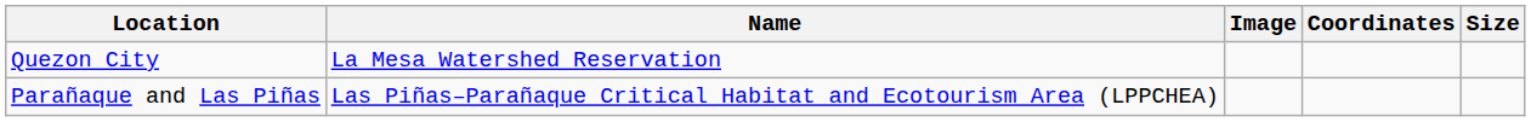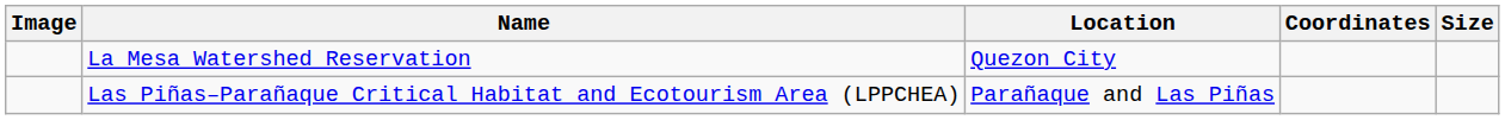 <table class="wikitable sortable">
 <tr>
+<th class="unsortable">Image</th>
+<th>Name</th>
 <th data-sort-type=string>Location</th>
-<th>Name</th>
-<th class="unsortable">Image</th>
 <th>Coordinates</th>
 <th>Size</th>
 </tr>
 <tr>
+<td></td>
+<td><a href='#'>La Mesa Watershed Reservation</a></td>
 <td data-sort-value="Quezon City, East Fairview"><a href='#'>Quezon City</a></td>
-<td><a href='#'>La Mesa Watershed Reservation</a></td>
-<td></td>
 <td><small></small></td>
 <td></td>
 </tr>
 <tr>
+<td></td>
+<td><a href='#'>Las Piñas–Parañaque Critical Habitat and Ecotourism Area</a> (LPPCHEA)</td>
 <td data-sort-value="Las Pinas, Daniel Fajardo"><a href='#'>Parañaque</a> and <a href='#'>Las Piñas</a></td>
-<td><a href='#'>Las Piñas–Parañaque Critical Habitat and Ecotourism Area</a> (LPPCHEA)</td>
-<td></td>
 <td><small></small></td>
 <td></td>
 </tr>
 </table>
